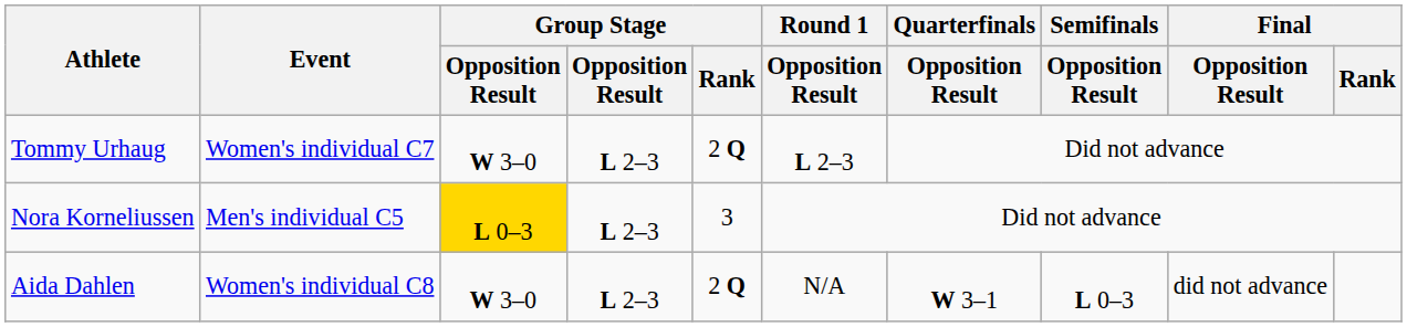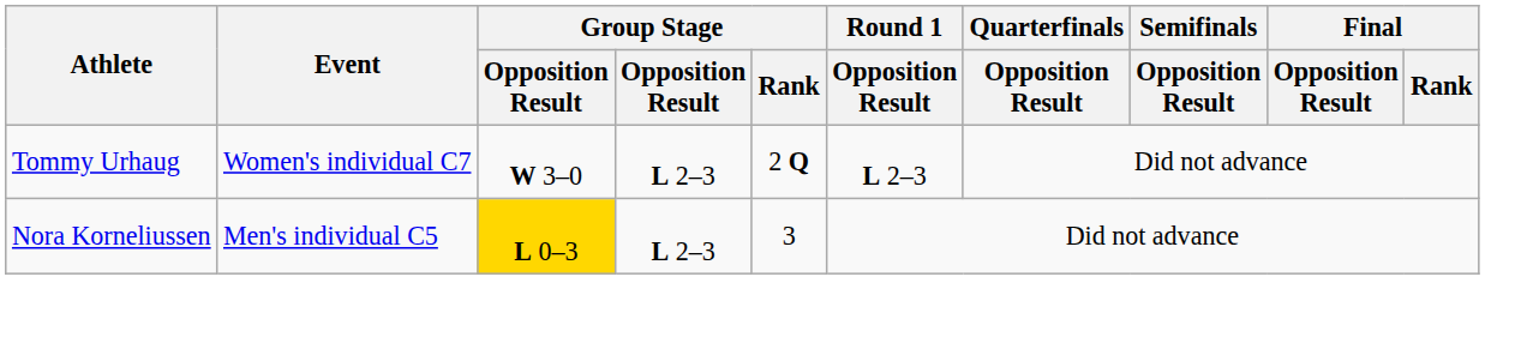 <table class=wikitable style="font-size:90%">
 <tr>
 <th rowspan="2">Athlete</th>
 <th rowspan="2">Event</th>
 <th colspan="3">Group Stage</th>
 <th>Round 1</th>
 <th>Quarterfinals</th>
 <th>Semifinals</th>
 <th colspan="2">Final</th>
 </tr>
 <tr>
 <th>Opposition<br>Result</th>
 <th>Opposition<br>Result</th>
 <th>Rank</th>
 <th>Opposition<br>Result</th>
 <th>Opposition<br>Result</th>
 <th>Opposition<br>Result</th>
 <th>Opposition<br>Result</th>
 <th>Rank</th>
 </tr>
 <tr align=center>
 <td align=left><a href='#'>Tommy Urhaug</a></td>
 <td align=left><a href='#'>Women's individual C7</a></td>
 <td><br><strong>W</strong> 3–0</td>
 <td><br><strong>L</strong> 2–3</td>
 <td>2 <strong>Q</strong></td>
 <td><br><strong>L</strong> 2–3</td>
 <td colspan="4">Did not advance</td>
 </tr>
 <tr align=center>
 <td align=left><a href='#'>Nora Korneliussen</a></td>
 <td align=left><a href='#'>Men's individual C5</a></td>
 <td style="background: gold;"><br><strong>L</strong> 0–3</td>
 <td><br><strong>L</strong> 2–3</td>
 <td>3</td>
 <td colspan="5">Did not advance</td>
 </tr>
-<tr align=center>
-<td align=left><a href='#'>Aida Dahlen</a></td>
-<td align=left><a href='#'>Women's individual C8</a></td>
-<td><br><strong>W</strong> 3–0</td>
-<td><br><strong>L</strong> 2–3</td>
-<td>2 <strong>Q</strong></td>
-<td>N/A</td>
-<td><br><strong>W</strong> 3–1</td>
-<td><br><strong>L</strong> 0–3</td>
-<td colspan ="1">did not advance</td>
-<td></td>
-</tr>
 </table>
